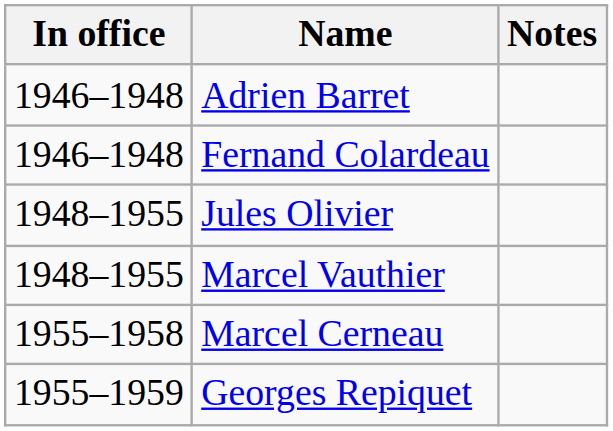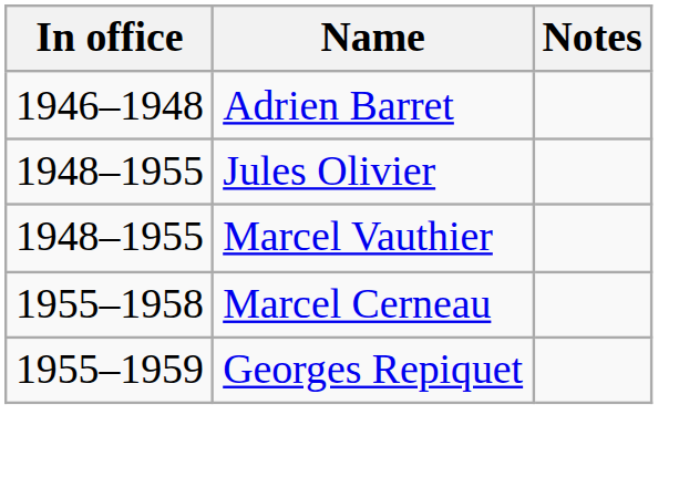 <table class="wikitable sortable">
 <tr>
 <th>In office</th>
 <th>Name</th>
 <th>Notes</th>
 </tr>
 <tr>
 <td>1946–1948</td>
 <td><a href='#'>Adrien Barret</a></td>
-<td></td>
-</tr>
-<tr>
-<td>1946–1948</td>
-<td><a href='#'>Fernand Colardeau</a></td>
 <td></td>
 </tr>
 <tr>
 <td>1948–1955</td>
 <td><a href='#'>Jules Olivier</a></td>
 <td></td>
 </tr>
 <tr>
 <td>1948–1955</td>
 <td><a href='#'>Marcel Vauthier</a></td>
 <td></td>
 </tr>
 <tr>
 <td>1955–1958</td>
 <td><a href='#'>Marcel Cerneau</a></td>
 <td></td>
 </tr>
 <tr>
 <td>1955–1959</td>
 <td><a href='#'>Georges Repiquet</a></td>
 <td></td>
 </tr>
 </table>
